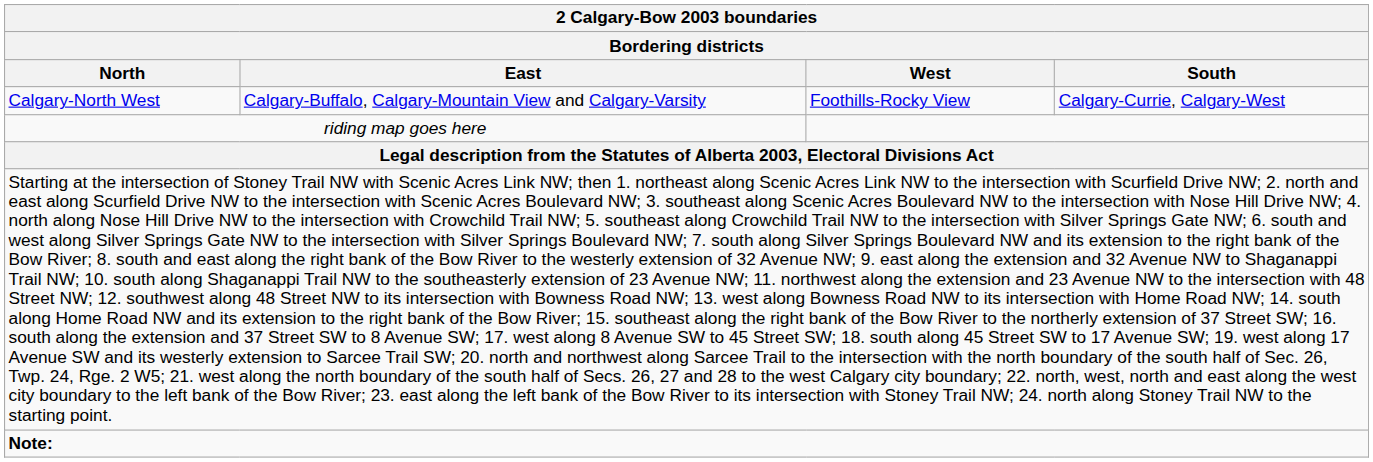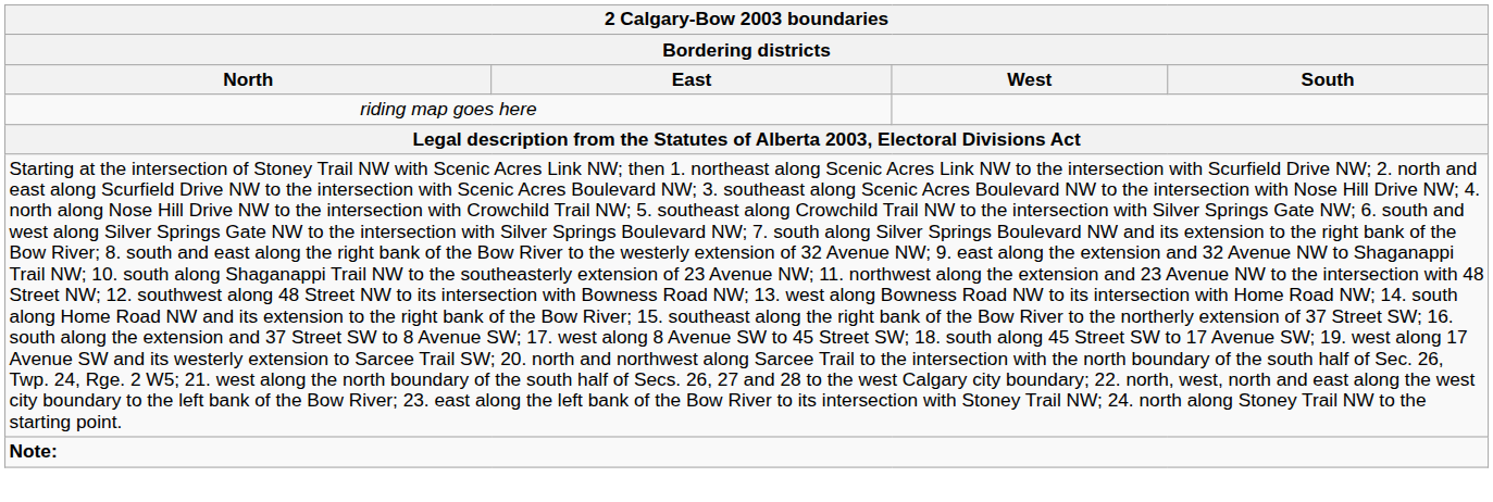 <table class="wikitable collapsible collapsed" style="width:100%;">
 <tr>
 <th colspan=4>2 Calgary-Bow 2003 boundaries</th>
 </tr>
 <tr>
 <th colspan=4>Bordering districts</th>
 </tr>
 <tr>
 <th>North</th>
 <th>East</th>
 <th>West</th>
 <th>South</th>
-</tr>
-<tr>
-<td><a href='#'>Calgary-North West</a></td>
-<td><a href='#'>Calgary-Buffalo</a>, <a href='#'>Calgary-Mountain View</a> and <a href='#'>Calgary-Varsity</a></td>
-<td><a href='#'>Foothills-Rocky View</a></td>
-<td><a href='#'>Calgary-Currie</a>, <a href='#'>Calgary-West</a></td>
 </tr>
 <tr>
 <td colspan=2 align=center><em>riding map goes here</em></td>
 <td colspan=2 align=center></td>
 </tr>
 <tr>
 <th colspan=4>Legal description from the Statutes of Alberta 2003, Electoral Divisions Act</th>
 </tr>
 <tr>
 <td colspan=4>Starting at the intersection of Stoney Trail NW with Scenic Acres Link NW; then 1. northeast along Scenic Acres Link NW to the intersection with Scurfield Drive NW; 2. north and east along Scurfield Drive NW to the intersection with Scenic Acres Boulevard NW; 3. southeast along Scenic Acres Boulevard NW to the intersection with Nose Hill Drive NW; 4. north along Nose Hill Drive NW to the intersection with Crowchild Trail NW; 5. southeast along Crowchild Trail NW to the intersection with Silver Springs Gate NW; 6. south and west along Silver Springs Gate NW to the intersection with Silver Springs Boulevard NW; 7. south along Silver Springs Boulevard NW and its extension to the right bank of the Bow River; 8. south and east along the right bank of the Bow River to the westerly extension of 32 Avenue NW; 9. east along the extension and 32 Avenue NW to Shaganappi Trail NW; 10. south along Shaganappi Trail NW to the southeasterly extension of 23 Avenue NW; 11. northwest along the extension and 23 Avenue NW to the intersection with 48 Street NW; 12. southwest along 48 Street NW to its intersection with Bowness Road NW; 13. west along Bowness Road NW to its intersection with Home Road NW; 14. south along Home Road NW and its extension to the right bank of the Bow River; 15. southeast along the right bank of the Bow River to the northerly extension of 37 Street SW; 16. south along the extension and 37 Street SW to 8 Avenue SW; 17. west along 8 Avenue SW to 45 Street SW; 18. south along 45 Street SW to 17 Avenue SW; 19. west along 17 Avenue SW and its westerly extension to Sarcee Trail SW; 20. north and northwest along Sarcee Trail to the intersection with the north boundary of the south half of Sec. 26, Twp. 24, Rge. 2 W5; 21. west along the north boundary of the south half of Secs. 26, 27 and 28 to the west Calgary city boundary; 22. north, west, north and east along the west city boundary to the left bank of the Bow River; 23. east along the left bank of the Bow River to its intersection with Stoney Trail NW; 24. north along Stoney Trail NW to the starting point.</td>
 </tr>
 <tr>
 <td colspan=4><strong>Note:</strong></td>
 </tr>
 </table>
